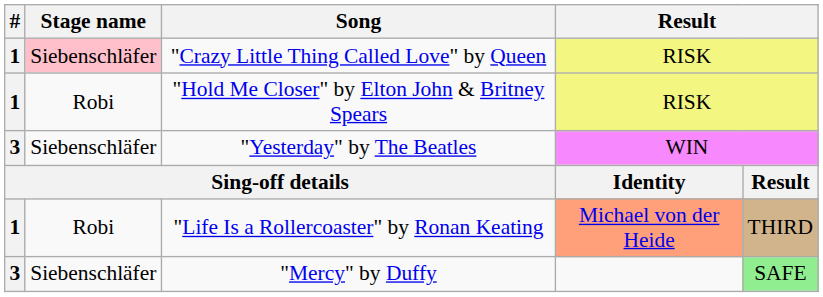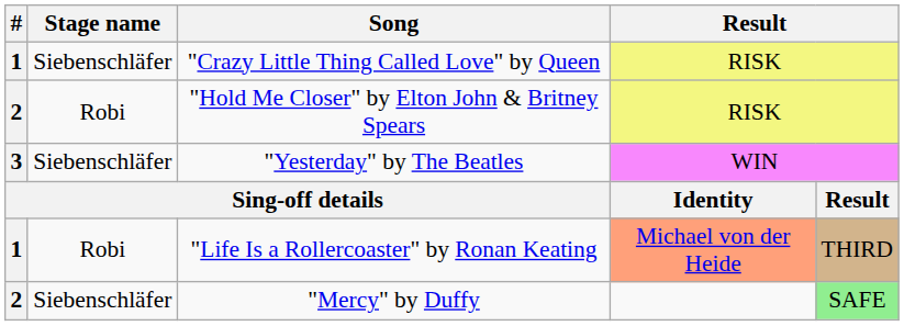 <table class="wikitable plainrowreaders" style="text-align: center">
 <tr>
 <th>#</th>
 <th>Stage name</th>
 <th>Song</th>
 <th colspan=2>Result</th>
 </tr>
 <tr>
 <th>1</th>
-<td style="background: pink;">Siebenschläfer</td>
+<td>Siebenschläfer</td>
 <td>"<a href='#'>Crazy Little Thing Called Love</a>" by <a href='#'>Queen</a></td>
 <td colspan=2 bgcolor="#F3F781">RISK</td>
 </tr>
 <tr>
-<th>1</th>
+<th>2</th>
 <td>Robi</td>
 <td>"<a href='#'>Hold Me Closer</a>" by <a href='#'>Elton John</a> & <a href='#'>Britney Spears</a></td>
 <td colspan=2 bgcolor="#F3F781">RISK</td>
 </tr>
 <tr>
 <th>3</th>
 <td>Siebenschläfer</td>
 <td>"<a href='#'>Yesterday</a>" by <a href='#'>The Beatles</a></td>
 <td colspan=2 bgcolor="#F888FD">WIN</td>
 </tr>
 <tr>
 <th colspan="3">Sing-off details</th>
 <th>Identity</th>
 <th>Result</th>
 </tr>
 <tr>
 <th>1</th>
 <td>Robi</td>
 <td>"<a href='#'>Life Is a Rollercoaster</a>" by <a href='#'>Ronan Keating</a></td>
 <td style="background: lightsalmon;"><a href='#'>Michael von der Heide</a></td>
 <td bgcolor="tan">THIRD</td>
 </tr>
 <tr>
-<th>3</th>
+<th>2</th>
 <td>Siebenschläfer</td>
 <td>"<a href='#'>Mercy</a>" by <a href='#'>Duffy</a></td>
 <td></td>
 <td bgcolor="lightgreen">SAFE</td>
 </tr>
 </table>
